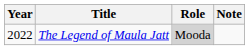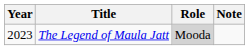 <table class="wikitable">
 <tr>
 <th>Year</th>
 <th>Title</th>
 <th>Role</th>
 <th>Note</th>
 </tr>
 <tr>
-<td>2022</td>
+<td>2023</td>
 <td><em><a href='#'>The Legend of Maula Jatt</a></em></td>
 <td style="background: lightgrey;">Mooda</td>
 <td></td>
 </tr>
 </table>
